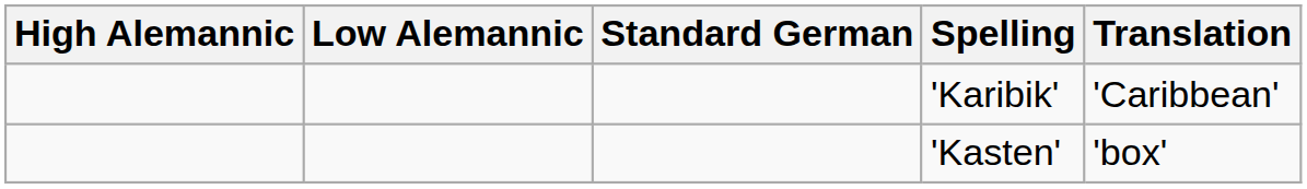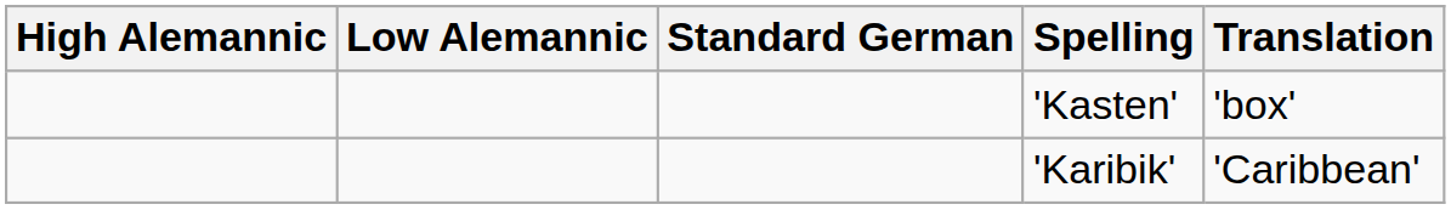 <table class="wikitable">
 <tr>
 <th>High Alemannic</th>
 <th>Low Alemannic</th>
 <th>Standard German</th>
 <th>Spelling</th>
 <th>Translation</th>
 </tr>
 <tr>
 <td></td>
 <td></td>
 <td></td>
-<td>'Karibik'</td>
-<td>'Caribbean'</td>
+<td>'Kasten'</td>
+<td>'box'</td>
 </tr>
 <tr>
 <td></td>
 <td></td>
 <td></td>
-<td>'Kasten'</td>
-<td>'box'</td>
+<td>'Karibik'</td>
+<td>'Caribbean'</td>
 </tr>
 </table>
